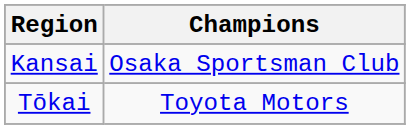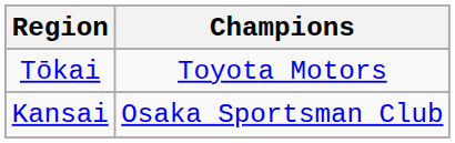 <table class="wikitable" style="text-align:center;">
 <tr>
 <th>Region</th>
 <th>Champions</th>
 </tr>
 <tr>
+<td><a href='#'>Tōkai</a></td>
+<td><a href='#'>Toyota Motors</a></td>
+</tr>
+<tr>
 <td><a href='#'>Kansai</a></td>
 <td><a href='#'>Osaka Sportsman Club</a></td>
 </tr>
-<tr>
-<td><a href='#'>Tōkai</a></td>
-<td><a href='#'>Toyota Motors</a></td>
-</tr>
 </table>
